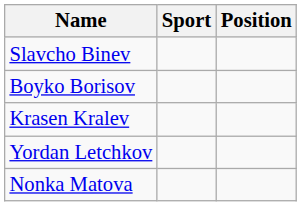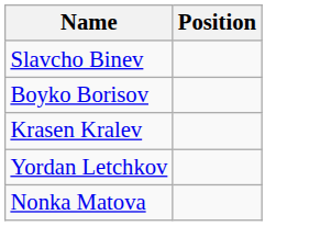 <table class="wikitable sortable">
 <tr>
 <th>Name</th>
-<th>Sport</th>
 <th>Position</th>
 </tr>
 <tr>
 <td data-sort-value="Binev,Slavcho"><a href='#'>Slavcho Binev</a></td>
 <td></td>
-<td></td>
 </tr>
 <tr>
 <td data-sort-value="Borisov,Boyko"><a href='#'>Boyko Borisov</a></td>
-<td></td>
 <td></td>
 </tr>
 <tr>
 <td data-sort-value="Kralev,Krasen"><a href='#'>Krasen Kralev</a></td>
 <td></td>
-<td></td>
 </tr>
 <tr>
 <td data-sort-value="Letchkov,Yordan"><a href='#'>Yordan Letchkov</a></td>
-<td></td>
 <td></td>
 </tr>
 <tr>
 <td data-sort-value="Matova,Nonka"><a href='#'>Nonka Matova</a></td>
 <td></td>
-<td></td>
 </tr>
 </table>
